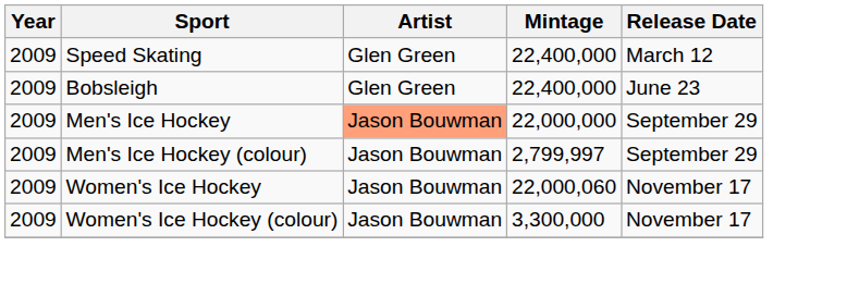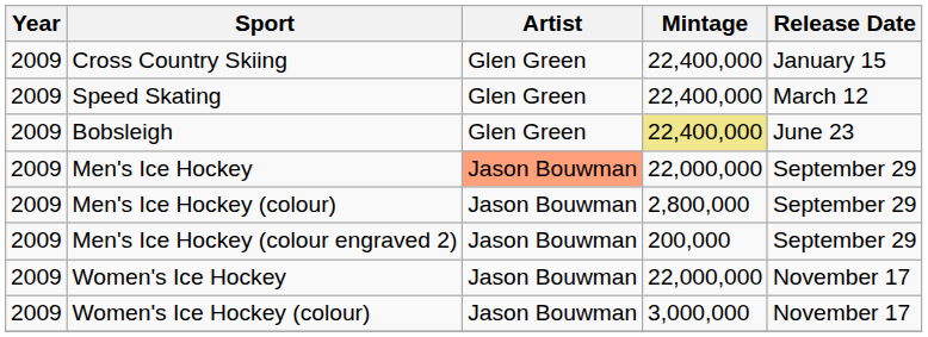 <table class="wikitable">
 <tr>
 <th>Year</th>
 <th>Sport</th>
 <th>Artist</th>
 <th>Mintage</th>
 <th>Release Date</th>
+</tr>
+<tr>
+<td>2009</td>
+<td>Cross Country Skiing</td>
+<td>Glen Green</td>
+<td>22,400,000</td>
+<td>January 15</td>
 </tr>
 <tr>
 <td>2009</td>
 <td>Speed Skating</td>
 <td>Glen Green</td>
 <td>22,400,000</td>
 <td>March 12</td>
 </tr>
 <tr>
 <td>2009</td>
 <td>Bobsleigh</td>
 <td>Glen Green</td>
-<td>22,400,000</td>
+<td style="background: khaki;">22,400,000</td>
 <td>June 23</td>
 </tr>
 <tr>
 <td>2009</td>
 <td>Men's Ice Hockey</td>
 <td style="background: lightsalmon;">Jason Bouwman</td>
 <td>22,000,000</td>
 <td>September 29</td>
 </tr>
 <tr>
 <td>2009</td>
 <td>Men's Ice Hockey (colour)</td>
 <td>Jason Bouwman</td>
-<td>2,799,997</td>
+<td>2,800,000</td>
+<td>September 29</td>
+</tr>
+<tr>
+<td>2009</td>
+<td>Men's Ice Hockey (colour engraved 2)</td>
+<td>Jason Bouwman</td>
+<td>200,000</td>
 <td>September 29</td>
 </tr>
 <tr>
 <td>2009</td>
 <td>Women's Ice Hockey</td>
 <td>Jason Bouwman</td>
-<td>22,000,060</td>
+<td>22,000,000</td>
 <td>November 17</td>
 </tr>
 <tr>
 <td>2009</td>
 <td>Women's Ice Hockey (colour)</td>
 <td>Jason Bouwman</td>
-<td>3,300,000</td>
+<td>3,000,000</td>
 <td>November 17</td>
 </tr>
 <tr>
 </tr>
 </table>
